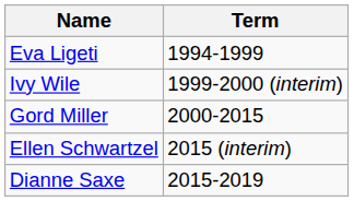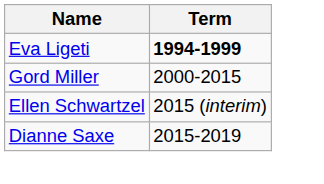 <table class="wikitable">
 <tr>
 <th>Name</th>
 <th>Term</th>
 </tr>
 <tr>
 <td><a href='#'>Eva Ligeti</a></td>
-<td>1994-1999</td>
-</tr>
-<tr>
-<td><a href='#'>Ivy Wile</a></td>
-<td>1999-2000 (<em>interim</em>)</td>
+<td><strong>1994-1999</strong></td>
 </tr>
 <tr>
 <td><a href='#'>Gord Miller</a></td>
 <td>2000-2015</td>
 </tr>
 <tr>
 <td><a href='#'>Ellen Schwartzel</a></td>
 <td>2015 (<em>interim</em>)</td>
 </tr>
 <tr>
 <td><a href='#'>Dianne Saxe</a></td>
 <td>2015-2019</td>
 </tr>
 </table>
